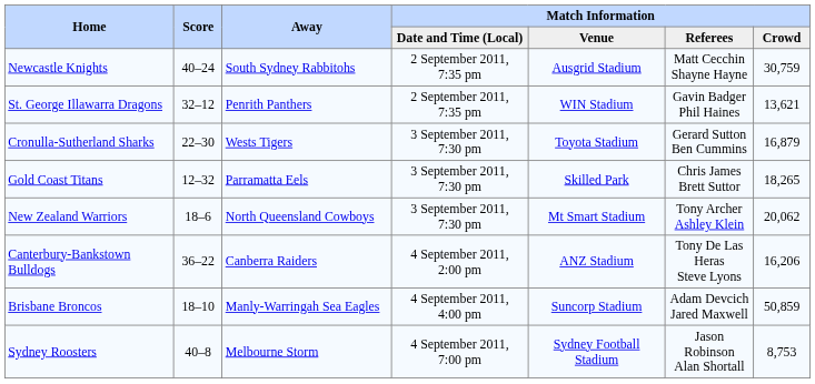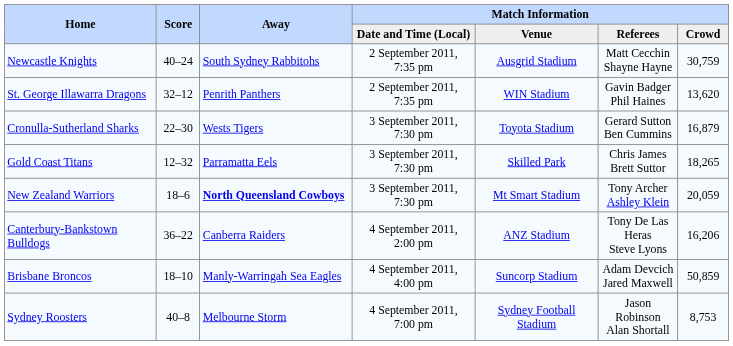 <table border="1" cellpadding="3" cellspacing="0" style="border-collapse:collapse; font-size:90%; width:100%;">
 <tr style="background:#c1d8ff;">
 <th rowspan="2" style="width:21%;">Home</th>
 <th rowspan="2" style="width:6%;">Score</th>
 <th rowspan="2" style="width:21%;">Away</th>
 <th colspan=6>Match Information</th>
 </tr>
 <tr style="background:#efefef;">
 <th width=17%>Date and Time (Local)</th>
 <th width=17%>Venue</th>
 <th width=11%>Referees</th>
 <th width=7%>Crowd</th>
 </tr>
 <tr style="text-align:center; background:#f5faff;">
 <td align=left> <a href='#'>Newcastle Knights</a></td>
 <td>40–24</td>
 <td align=left> <a href='#'>South Sydney Rabbitohs</a></td>
 <td>2 September 2011, 7:35 pm</td>
 <td><a href='#'>Ausgrid Stadium</a></td>
 <td>Matt Cecchin<br>Shayne Hayne</td>
 <td>30,759</td>
 </tr>
 <tr style="text-align:center; background:#f5faff;">
 <td align=left> <a href='#'>St. George Illawarra Dragons</a></td>
 <td>32–12</td>
 <td align=left> <a href='#'>Penrith Panthers</a></td>
 <td>2 September 2011, 7:35 pm</td>
 <td><a href='#'>WIN Stadium</a></td>
 <td>Gavin Badger<br>Phil Haines</td>
-<td>13,621</td>
+<td>13,620</td>
 </tr>
 <tr style="text-align:center; background:#f5faff;">
 <td align=left> <a href='#'>Cronulla-Sutherland Sharks</a></td>
 <td>22–30</td>
 <td align=left> <a href='#'>Wests Tigers</a></td>
 <td>3 September 2011, 7:30 pm</td>
 <td><a href='#'>Toyota Stadium</a></td>
 <td>Gerard Sutton<br>Ben Cummins</td>
 <td>16,879</td>
 </tr>
 <tr style="text-align:center; background:#f5faff;">
 <td align=left> <a href='#'>Gold Coast Titans</a></td>
 <td>12–32</td>
 <td align=left> <a href='#'>Parramatta Eels</a></td>
 <td>3 September 2011, 7:30 pm</td>
 <td><a href='#'>Skilled Park</a></td>
 <td>Chris James<br>Brett Suttor</td>
 <td>18,265</td>
 </tr>
 <tr style="text-align:center; background:#f5faff;">
 <td align=left> <a href='#'>New Zealand Warriors</a></td>
 <td>18–6</td>
-<td align=left> <a href='#'>North Queensland Cowboys</a></td>
+<td align=left><strong> <a href='#'>North Queensland Cowboys</a></strong></td>
 <td>3 September 2011, 7:30 pm</td>
 <td><a href='#'>Mt Smart Stadium</a></td>
 <td>Tony Archer<br><a href='#'>Ashley Klein</a></td>
-<td>20,062</td>
+<td>20,059</td>
 </tr>
 <tr style="text-align:center; background:#f5faff;">
 <td align=left> <a href='#'>Canterbury-Bankstown Bulldogs</a></td>
 <td>36–22</td>
 <td align=left> <a href='#'>Canberra Raiders</a></td>
 <td>4 September 2011, 2:00 pm</td>
 <td><a href='#'>ANZ Stadium</a></td>
 <td>Tony De Las Heras<br>Steve Lyons</td>
 <td>16,206</td>
 </tr>
 <tr style="text-align:center; background:#f5faff;">
 <td align=left> <a href='#'>Brisbane Broncos</a></td>
 <td>18–10</td>
 <td align=left> <a href='#'>Manly-Warringah Sea Eagles</a></td>
 <td>4 September 2011, 4:00 pm</td>
 <td><a href='#'>Suncorp Stadium</a></td>
 <td>Adam Devcich<br>Jared Maxwell</td>
 <td>50,859</td>
 </tr>
 <tr style="text-align:center; background:#f5faff;">
 <td align=left> <a href='#'>Sydney Roosters</a></td>
 <td>40–8</td>
 <td align=left> <a href='#'>Melbourne Storm</a></td>
 <td>4 September 2011, 7:00 pm</td>
 <td><a href='#'>Sydney Football Stadium</a></td>
 <td>Jason Robinson<br>Alan Shortall</td>
 <td>8,753</td>
 </tr>
 </table>
